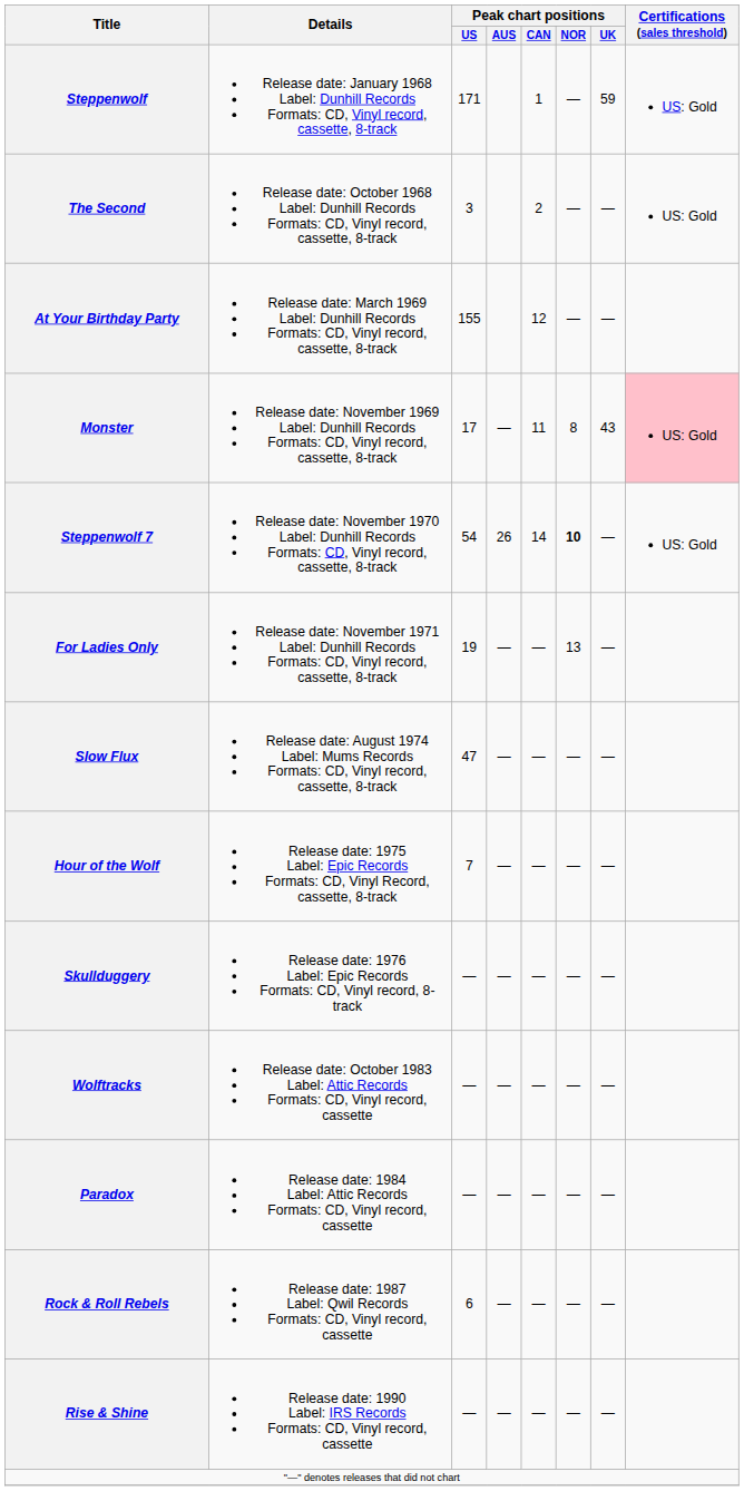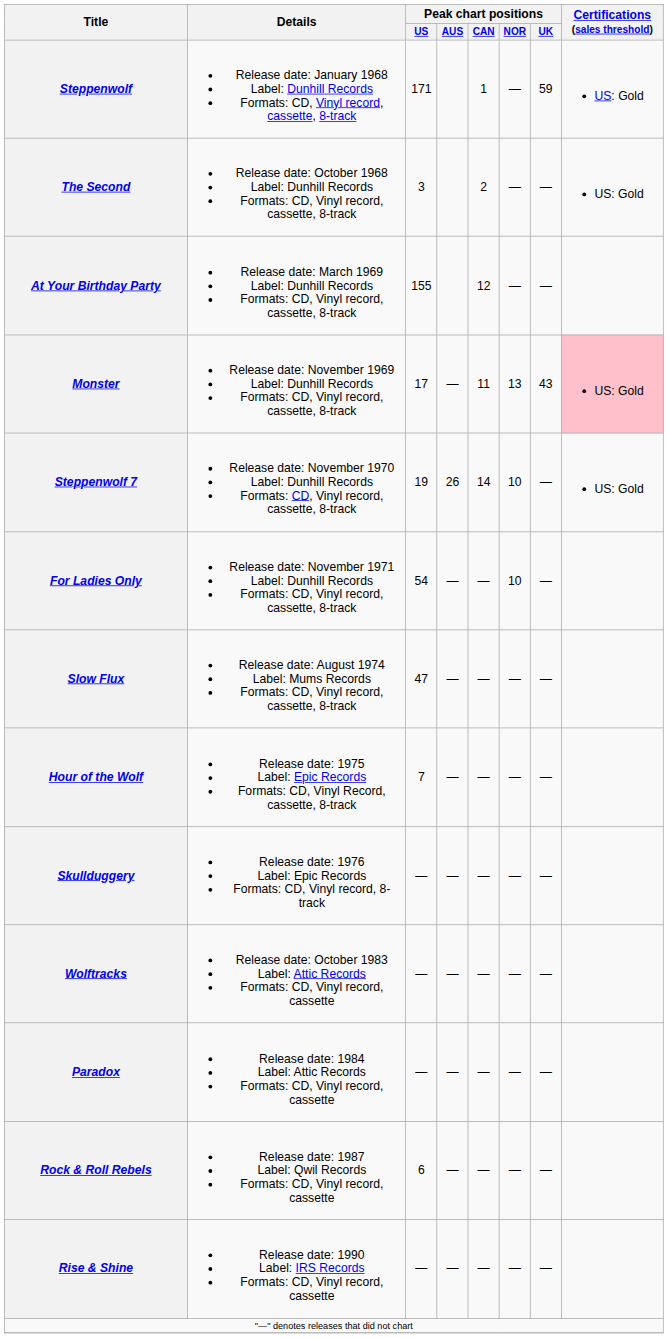 <table class="wikitable plainrowheaders" style="text-align:center;">
 <tr>
 <th rowspan="2" style="width:15em;">Title</th>
 <th rowspan="2" style="width:18em;">Details</th>
 <th colspan="5">Peak chart positions</th>
 <th rowspan="2" style="width:8em;"><a href='#'>Certifications</a><br><small>(<a href='#'>sales threshold</a>)</small></th>
 </tr>
 <tr style="font-size:smaller;">
 <th width="35"><a href='#'>US</a><br></th>
 <th width="35"><a href='#'>AUS</a><br></th>
 <th width="35"><a href='#'>CAN</a><br></th>
 <th width="35"><a href='#'>NOR</a><br></th>
 <th width="35"><a href='#'>UK</a><br></th>
 </tr>
 <tr>
 <th scope="row"><em><a href='#'>Steppenwolf</a></em></th>
 <td><br><ul><li>Release date: January 1968</li><li>Label: <a href='#'>Dunhill Records</a></li><li>Formats: CD, <a href='#'>Vinyl record</a>, <a href='#'>cassette</a>, <a href='#'>8-track</a></li></ul></td>
 <td>171</td>
 <td></td>
 <td>1</td>
 <td>—</td>
 <td>59</td>
 <td align="left"><br><ul><li><a href='#'>US</a>: Gold</li></ul></td>
 </tr>
 <tr>
 <th scope="row"><em><a href='#'>The Second</a></em></th>
 <td><br><ul><li>Release date: October 1968</li><li>Label: Dunhill Records</li><li>Formats: CD, Vinyl record, cassette, 8-track</li></ul></td>
 <td>3</td>
 <td></td>
 <td>2</td>
 <td>—</td>
 <td>—</td>
 <td align="left"><br><ul><li>US: Gold</li></ul></td>
 </tr>
 <tr>
 <th scope="row"><em><a href='#'>At Your Birthday Party</a></em></th>
 <td><br><ul><li>Release date: March 1969</li><li>Label: Dunhill Records</li><li>Formats: CD, Vinyl record, cassette, 8-track</li></ul></td>
 <td>155</td>
 <td></td>
 <td>12</td>
 <td>—</td>
 <td>—</td>
 <td></td>
 </tr>
 <tr>
 <th scope="row"><em><a href='#'>Monster</a></em></th>
 <td><br><ul><li>Release date: November 1969</li><li>Label: Dunhill Records</li><li>Formats: CD, Vinyl record, cassette, 8-track</li></ul></td>
 <td>17</td>
 <td>—</td>
 <td>11</td>
-<td>8</td>
+<td>13</td>
 <td>43</td>
 <td align="left" style="background: pink;"><br><ul><li>US: Gold</li></ul></td>
 </tr>
 <tr>
 <th scope="row"><em><a href='#'>Steppenwolf 7</a></em></th>
 <td><br><ul><li>Release date: November 1970</li><li>Label: Dunhill Records</li><li>Formats: <a href='#'>CD</a>, Vinyl record, cassette, 8-track</li></ul></td>
-<td>54</td>
+<td>19</td>
 <td>26</td>
 <td>14</td>
-<td><strong>10</strong></td>
+<td>10</td>
 <td>—</td>
 <td align="left"><br><ul><li>US: Gold</li></ul></td>
 </tr>
 <tr>
 <th scope="row"><em><a href='#'>For Ladies Only</a></em></th>
 <td><br><ul><li>Release date: November 1971</li><li>Label: Dunhill Records</li><li>Formats: CD, Vinyl record, cassette, 8-track</li></ul></td>
-<td>19</td>
+<td>54</td>
 <td>—</td>
 <td>—</td>
-<td>13</td>
+<td>10</td>
 <td>—</td>
 <td></td>
 </tr>
 <tr>
 <th scope="row"><em><a href='#'>Slow Flux</a></em></th>
 <td><br><ul><li>Release date: August 1974</li><li>Label: Mums Records</li><li>Formats: CD, Vinyl record, cassette, 8-track</li></ul></td>
 <td>47</td>
 <td>—</td>
 <td>—</td>
 <td>—</td>
 <td>—</td>
 <td></td>
 </tr>
 <tr>
 <th scope="row"><em><a href='#'>Hour of the Wolf</a></em></th>
 <td><br><ul><li>Release date: 1975</li><li>Label: <a href='#'>Epic Records</a></li><li>Formats: CD, Vinyl Record, cassette, 8-track</li></ul></td>
 <td>7</td>
 <td>—</td>
 <td>—</td>
 <td>—</td>
 <td>—</td>
 <td></td>
 </tr>
 <tr>
 <th scope="row"><em><a href='#'>Skullduggery</a></em></th>
 <td><br><ul><li>Release date: 1976</li><li>Label: Epic Records</li><li>Formats: CD, Vinyl record, 8-track</li></ul></td>
 <td>—</td>
 <td>—</td>
 <td>—</td>
 <td>—</td>
 <td>—</td>
 <td></td>
 </tr>
 <tr>
 <th scope="row"><em><a href='#'>Wolftracks</a></em></th>
 <td><br><ul><li>Release date: October 1983</li><li>Label: <a href='#'>Attic Records</a></li><li>Formats: CD, Vinyl record, cassette</li></ul></td>
 <td>—</td>
 <td>—</td>
 <td>—</td>
 <td>—</td>
 <td>—</td>
 <td></td>
 </tr>
 <tr>
 <th scope="row"><em><a href='#'>Paradox</a></em></th>
 <td><br><ul><li>Release date: 1984</li><li>Label: Attic Records</li><li>Formats: CD, Vinyl record, cassette</li></ul></td>
 <td>—</td>
 <td>—</td>
 <td>—</td>
 <td>—</td>
 <td>—</td>
 <td></td>
 </tr>
 <tr>
 <th scope="row"><em><a href='#'>Rock & Roll Rebels</a></em></th>
 <td><br><ul><li>Release date: 1987</li><li>Label: Qwil Records</li><li>Formats: CD, Vinyl record, cassette</li></ul></td>
 <td>6</td>
 <td>—</td>
 <td>—</td>
 <td>—</td>
 <td>—</td>
 <td></td>
 </tr>
 <tr>
 <th scope="row"><em><a href='#'>Rise & Shine</a></em></th>
 <td><br><ul><li>Release date: 1990</li><li>Label: <a href='#'>IRS Records</a></li><li>Formats: CD, Vinyl record, cassette</li></ul></td>
 <td>—</td>
 <td>—</td>
 <td>—</td>
 <td>—</td>
 <td>—</td>
 <td></td>
 </tr>
 <tr>
 <td colspan="10" style="font-size:9pt">"—" denotes releases that did not chart</td>
 </tr>
 <tr>
 </tr>
 </table>
